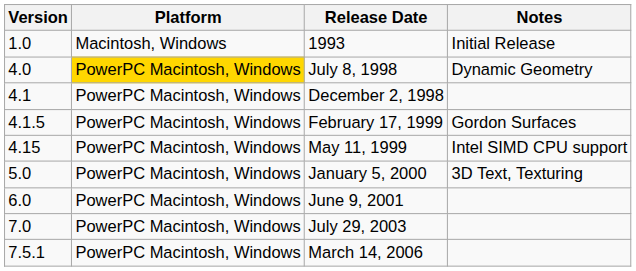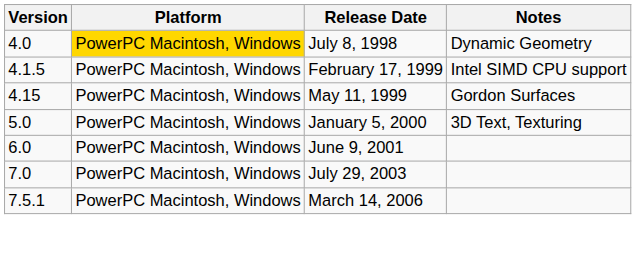 <table class="wikitable">
 <tr>
 <th>Version</th>
 <th>Platform</th>
 <th>Release Date</th>
 <th>Notes</th>
 </tr>
 <tr>
-<td>1.0</td>
-<td>Macintosh, Windows</td>
-<td>1993</td>
-<td>Initial Release</td>
-</tr>
-<tr>
 <td>4.0</td>
 <td style="background: gold;">PowerPC Macintosh, Windows</td>
 <td>July 8, 1998</td>
 <td>Dynamic Geometry</td>
 </tr>
 <tr>
-<td>4.1</td>
-<td>PowerPC Macintosh, Windows</td>
-<td>December 2, 1998</td>
-<td></td>
-</tr>
-<tr>
 <td>4.1.5</td>
 <td>PowerPC Macintosh, Windows</td>
 <td>February 17, 1999</td>
-<td>Gordon Surfaces</td>
+<td>Intel SIMD CPU support</td>
 </tr>
 <tr>
 <td>4.15</td>
 <td>PowerPC Macintosh, Windows</td>
 <td>May 11, 1999</td>
-<td>Intel SIMD CPU support</td>
+<td>Gordon Surfaces</td>
 </tr>
 <tr>
 <td>5.0</td>
 <td>PowerPC Macintosh, Windows</td>
 <td>January 5, 2000</td>
 <td>3D Text, Texturing</td>
 </tr>
 <tr>
 <td>6.0</td>
 <td>PowerPC Macintosh, Windows</td>
 <td>June 9, 2001</td>
 <td></td>
 </tr>
 <tr>
 <td>7.0</td>
 <td>PowerPC Macintosh, Windows</td>
 <td>July 29, 2003</td>
 <td></td>
 </tr>
 <tr>
 <td>7.5.1</td>
 <td>PowerPC Macintosh, Windows</td>
 <td>March 14, 2006</td>
 <td></td>
 </tr>
 </table>
